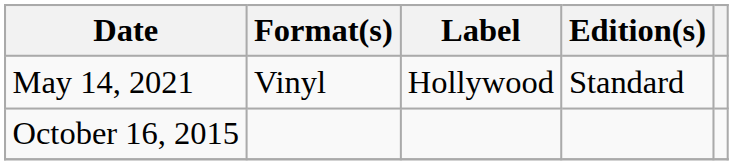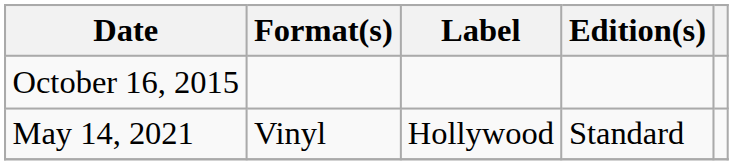 <table class="wikitable plainrowheaders">
 <tr>
 <th scope="col">Date</th>
 <th scope="col">Format(s)</th>
 <th scope="col">Label</th>
 <th scope="col">Edition(s)</th>
 <th scope="col"></th>
 </tr>
 <tr>
+<td>October 16, 2015</td>
+<td></td>
+<td></td>
+<td></td>
+<td style="text-align:center;"></td>
+</tr>
+<tr>
 <td>May 14, 2021</td>
 <td>Vinyl</td>
 <td>Hollywood</td>
 <td>Standard</td>
 <td></td>
 </tr>
 <tr>
-<td>October 16, 2015</td>
-<td></td>
-<td></td>
-<td></td>
-<td style="text-align:center;"></td>
-</tr>
-<tr>
 </tr>
 </table>
